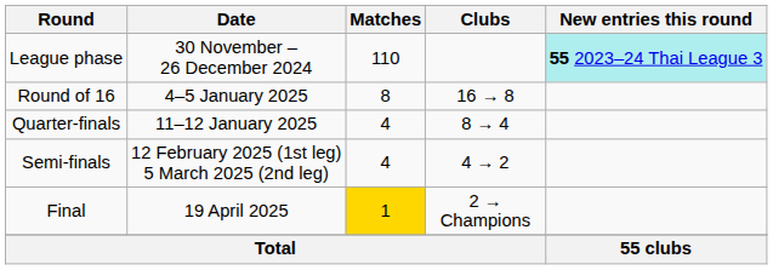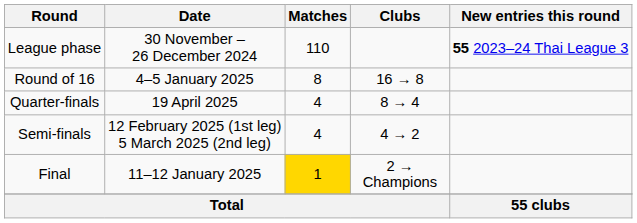 <table class="wikitable">
 <tr>
 <th>Round</th>
 <th>Date</th>
 <th>Matches</th>
 <th width=100>Clubs</th>
 <th>New entries this round</th>
 </tr>
 <tr align=center>
 <td>League phase</td>
 <td>30 November –<br>26 December 2024</td>
 <td>110</td>
 <td></td>
-<td style="background: paleturquoise;"><strong>55</strong> <a href='#'>2023–24 Thai League 3</a></td>
+<td><strong>55</strong> <a href='#'>2023–24 Thai League 3</a></td>
 </tr>
 <tr align=center>
 <td>Round of 16</td>
 <td>4–5 January 2025</td>
 <td>8</td>
 <td>16 → 8</td>
 <td></td>
 </tr>
 <tr align=center>
 <td>Quarter-finals</td>
-<td>11–12 January 2025</td>
+<td>19 April 2025</td>
 <td>4</td>
 <td>8 → 4</td>
 <td></td>
 </tr>
 <tr align=center>
 <td>Semi-finals</td>
 <td>12 February 2025 (1st leg)<br>5 March 2025 (2nd leg)</td>
 <td>4</td>
 <td>4 → 2</td>
 <td></td>
 </tr>
 <tr align=center>
 <td>Final</td>
-<td>19 April 2025</td>
+<td>11–12 January 2025</td>
 <td style="background: gold;">1</td>
 <td>2 → Champions</td>
 <td></td>
 </tr>
 <tr align=left|>
 </tr>
 <tr>
 <th colspan=4>Total</th>
 <th>55 clubs</th>
 </tr>
 </table>
